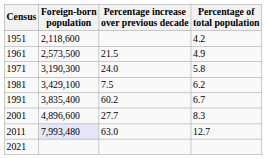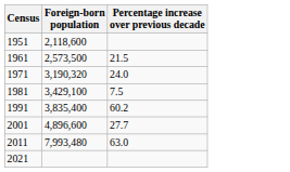 <table class="wikitable">
 <tr>
 <th>Census</th>
 <th>Foreign-born<br>population</th>
 <th>Percentage increase<br>over previous decade</th>
-<th>Percentage of<br>total population</th>
 </tr>
 <tr>
 <td>1951</td>
 <td>2,118,600</td>
 <td></td>
-<td>4.2</td>
 </tr>
 <tr>
 <td>1961</td>
 <td>2,573,500</td>
 <td>21.5</td>
-<td>4.9</td>
 </tr>
 <tr>
 <td>1971</td>
-<td>3,190,300</td>
+<td>3,190,320</td>
 <td>24.0</td>
-<td>5.8</td>
 </tr>
 <tr>
 <td>1981</td>
 <td>3,429,100</td>
 <td>7.5</td>
-<td>6.2</td>
 </tr>
 <tr>
 <td>1991</td>
 <td>3,835,400</td>
 <td>60.2</td>
-<td>6.7</td>
 </tr>
 <tr>
 <td>2001</td>
 <td>4,896,600</td>
 <td>27.7</td>
-<td>8.3</td>
 </tr>
 <tr>
 <td>2011</td>
-<td style="background: lavender;">7,993,480</td>
+<td>7,993,480</td>
 <td>63.0</td>
-<td>12.7</td>
 </tr>
 <tr>
 <td>2021</td>
 <td></td>
 <td></td>
-<td></td>
 </tr>
 </table>
